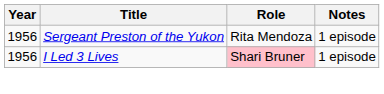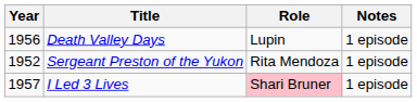 <table class="wikitable sortable">
 <tr>
 <th>Year</th>
 <th>Title</th>
 <th>Role</th>
 <th class="unsortable">Notes</th>
 </tr>
 <tr>
 <td>1956</td>
+<td><em><a href='#'>Death Valley Days</a></em></td>
+<td>Lupin</td>
+<td>1 episode</td>
+</tr>
+<tr>
+<td>1952</td>
 <td><em><a href='#'>Sergeant Preston of the Yukon</a></em></td>
 <td>Rita Mendoza</td>
 <td>1 episode</td>
 </tr>
 <tr>
-<td>1956</td>
+<td>1957</td>
 <td><em><a href='#'>I Led 3 Lives</a></em></td>
 <td style="background: pink;">Shari Bruner</td>
 <td>1 episode</td>
 </tr>
 </table>
